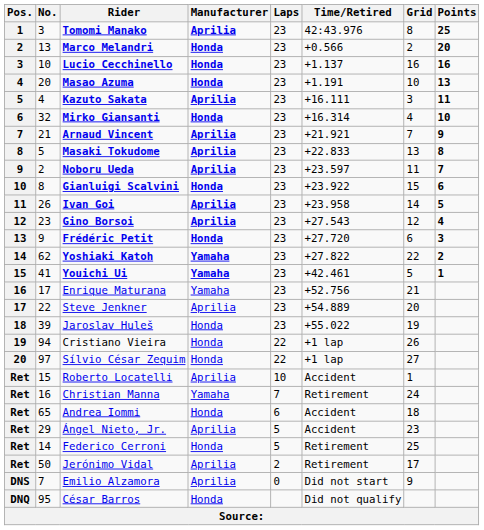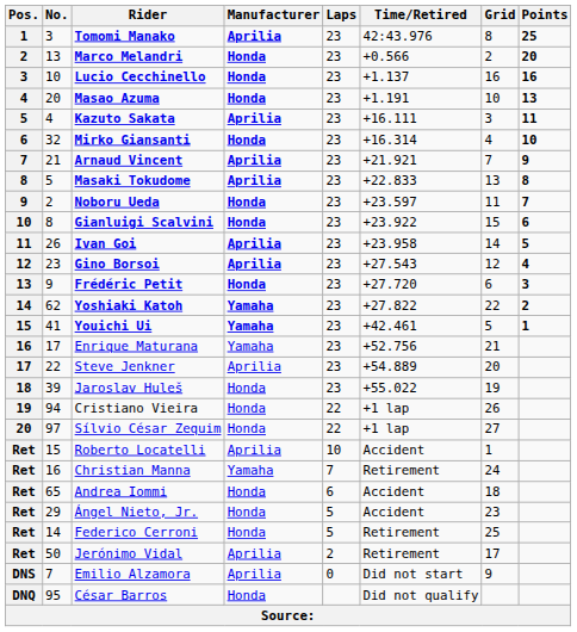 <table class="wikitable" style="font-size: 95%;">
 <tr>
 <th>Pos.</th>
 <th>No.</th>
 <th>Rider</th>
 <th>Manufacturer</th>
 <th>Laps</th>
 <th>Time/Retired</th>
 <th>Grid</th>
 <th>Points</th>
 </tr>
 <tr>
 <th>1</th>
 <td>3</td>
 <td> <strong><a href='#'>Tomomi Manako</a></strong></td>
 <td><strong><a href='#'>Aprilia</a></strong></td>
 <td>23</td>
 <td>42:43.976</td>
 <td>8</td>
 <td><strong>25</strong></td>
 </tr>
 <tr>
 <th>2</th>
 <td>13</td>
 <td> <strong><a href='#'>Marco Melandri</a></strong></td>
 <td><strong><a href='#'>Honda</a></strong></td>
 <td>23</td>
 <td>+0.566</td>
 <td>2</td>
 <td><strong>20</strong></td>
 </tr>
 <tr>
 <th>3</th>
 <td>10</td>
 <td> <strong><a href='#'>Lucio Cecchinello</a></strong></td>
 <td><strong><a href='#'>Honda</a></strong></td>
 <td>23</td>
 <td>+1.137</td>
 <td>16</td>
 <td><strong>16</strong></td>
 </tr>
 <tr>
 <th>4</th>
 <td>20</td>
 <td> <strong><a href='#'>Masao Azuma</a></strong></td>
 <td><strong><a href='#'>Honda</a></strong></td>
 <td>23</td>
 <td>+1.191</td>
 <td>10</td>
 <td><strong>13</strong></td>
 </tr>
 <tr>
 <th>5</th>
 <td>4</td>
 <td> <strong><a href='#'>Kazuto Sakata</a></strong></td>
 <td><strong><a href='#'>Aprilia</a></strong></td>
 <td>23</td>
 <td>+16.111</td>
 <td>3</td>
 <td><strong>11</strong></td>
 </tr>
 <tr>
 <th>6</th>
 <td>32</td>
 <td> <strong><a href='#'>Mirko Giansanti</a></strong></td>
 <td><strong><a href='#'>Honda</a></strong></td>
 <td>23</td>
 <td>+16.314</td>
 <td>4</td>
 <td><strong>10</strong></td>
 </tr>
 <tr>
 <th>7</th>
 <td>21</td>
 <td> <strong><a href='#'>Arnaud Vincent</a></strong></td>
 <td><strong><a href='#'>Aprilia</a></strong></td>
 <td>23</td>
 <td>+21.921</td>
 <td>7</td>
 <td><strong>9</strong></td>
 </tr>
 <tr>
 <th>8</th>
 <td>5</td>
 <td> <strong><a href='#'>Masaki Tokudome</a></strong></td>
 <td><strong><a href='#'>Aprilia</a></strong></td>
 <td>23</td>
 <td>+22.833</td>
 <td>13</td>
 <td><strong>8</strong></td>
 </tr>
 <tr>
 <th>9</th>
 <td>2</td>
 <td> <strong><a href='#'>Noboru Ueda</a></strong></td>
-<td><strong><a href='#'>Aprilia</a></strong></td>
+<td><strong><a href='#'>Honda</a></strong></td>
 <td>23</td>
 <td>+23.597</td>
 <td>11</td>
 <td><strong>7</strong></td>
 </tr>
 <tr>
 <th>10</th>
 <td>8</td>
 <td> <strong><a href='#'>Gianluigi Scalvini</a></strong></td>
 <td><strong><a href='#'>Honda</a></strong></td>
 <td>23</td>
 <td>+23.922</td>
 <td>15</td>
 <td><strong>6</strong></td>
 </tr>
 <tr>
 <th>11</th>
 <td>26</td>
 <td> <strong><a href='#'>Ivan Goi</a></strong></td>
 <td><strong><a href='#'>Aprilia</a></strong></td>
 <td>23</td>
 <td>+23.958</td>
 <td>14</td>
 <td><strong>5</strong></td>
 </tr>
 <tr>
 <th>12</th>
 <td>23</td>
 <td> <strong><a href='#'>Gino Borsoi</a></strong></td>
 <td><strong><a href='#'>Aprilia</a></strong></td>
 <td>23</td>
 <td>+27.543</td>
 <td>12</td>
 <td><strong>4</strong></td>
 </tr>
 <tr>
 <th>13</th>
 <td>9</td>
 <td> <strong><a href='#'>Frédéric Petit</a></strong></td>
 <td><strong><a href='#'>Honda</a></strong></td>
 <td>23</td>
 <td>+27.720</td>
 <td>6</td>
 <td><strong>3</strong></td>
 </tr>
 <tr>
 <th>14</th>
 <td>62</td>
 <td> <strong><a href='#'>Yoshiaki Katoh</a></strong></td>
 <td><strong><a href='#'>Yamaha</a></strong></td>
 <td>23</td>
 <td>+27.822</td>
 <td>22</td>
 <td><strong>2</strong></td>
 </tr>
 <tr>
 <th>15</th>
 <td>41</td>
 <td> <strong><a href='#'>Youichi Ui</a></strong></td>
 <td><strong><a href='#'>Yamaha</a></strong></td>
 <td>23</td>
 <td>+42.461</td>
 <td>5</td>
 <td><strong>1</strong></td>
 </tr>
 <tr>
 <th>16</th>
 <td>17</td>
 <td> <a href='#'>Enrique Maturana</a></td>
 <td><a href='#'>Yamaha</a></td>
 <td>23</td>
 <td>+52.756</td>
 <td>21</td>
 <td></td>
 </tr>
 <tr>
 <th>17</th>
 <td>22</td>
 <td> <a href='#'>Steve Jenkner</a></td>
 <td><a href='#'>Aprilia</a></td>
 <td>23</td>
 <td>+54.889</td>
 <td>20</td>
 <td></td>
 </tr>
 <tr>
 <th>18</th>
 <td>39</td>
 <td> <a href='#'>Jaroslav Huleš</a></td>
 <td><a href='#'>Honda</a></td>
 <td>23</td>
 <td>+55.022</td>
 <td>19</td>
 <td></td>
 </tr>
 <tr>
 <th>19</th>
 <td>94</td>
 <td> Cristiano Vieira</td>
 <td><a href='#'>Honda</a></td>
 <td>22</td>
 <td>+1 lap</td>
 <td>26</td>
 <td></td>
 </tr>
 <tr>
 <th>20</th>
 <td>97</td>
 <td> <a href='#'>Sílvio César Zequim</a></td>
 <td><a href='#'>Honda</a></td>
 <td>22</td>
 <td>+1 lap</td>
 <td>27</td>
 <td></td>
 </tr>
 <tr>
 <th>Ret</th>
 <td>15</td>
 <td> <a href='#'>Roberto Locatelli</a></td>
 <td><a href='#'>Aprilia</a></td>
 <td>10</td>
 <td>Accident</td>
 <td>1</td>
 <td></td>
 </tr>
 <tr>
 <th>Ret</th>
 <td>16</td>
 <td> <a href='#'>Christian Manna</a></td>
 <td><a href='#'>Yamaha</a></td>
 <td>7</td>
 <td>Retirement</td>
 <td>24</td>
 <td></td>
 </tr>
 <tr>
 <th>Ret</th>
 <td>65</td>
 <td> <a href='#'>Andrea Iommi</a></td>
 <td><a href='#'>Honda</a></td>
 <td>6</td>
 <td>Accident</td>
 <td>18</td>
 <td></td>
 </tr>
 <tr>
 <th>Ret</th>
 <td>29</td>
 <td> <a href='#'>Ángel Nieto, Jr.</a></td>
-<td><a href='#'>Aprilia</a></td>
+<td><a href='#'>Honda</a></td>
 <td>5</td>
 <td>Accident</td>
 <td>23</td>
 <td></td>
 </tr>
 <tr>
 <th>Ret</th>
 <td>14</td>
 <td> <a href='#'>Federico Cerroni</a></td>
 <td><a href='#'>Honda</a></td>
 <td>5</td>
 <td>Retirement</td>
 <td>25</td>
 <td></td>
 </tr>
 <tr>
 <th>Ret</th>
 <td>50</td>
 <td> <a href='#'>Jerónimo Vidal</a></td>
 <td><a href='#'>Aprilia</a></td>
 <td>2</td>
 <td>Retirement</td>
 <td>17</td>
 <td></td>
 </tr>
 <tr>
 <th>DNS</th>
 <td>7</td>
 <td> <a href='#'>Emilio Alzamora</a></td>
 <td><a href='#'>Aprilia</a></td>
 <td>0</td>
 <td>Did not start</td>
 <td>9</td>
 <td></td>
 </tr>
 <tr>
 <th>DNQ</th>
 <td>95</td>
 <td> <a href='#'>César Barros</a></td>
 <td><a href='#'>Honda</a></td>
 <td></td>
 <td>Did not qualify</td>
 <td></td>
 <td></td>
 </tr>
 <tr>
 <th colspan=8>Source: </th>
 </tr>
 </table>
